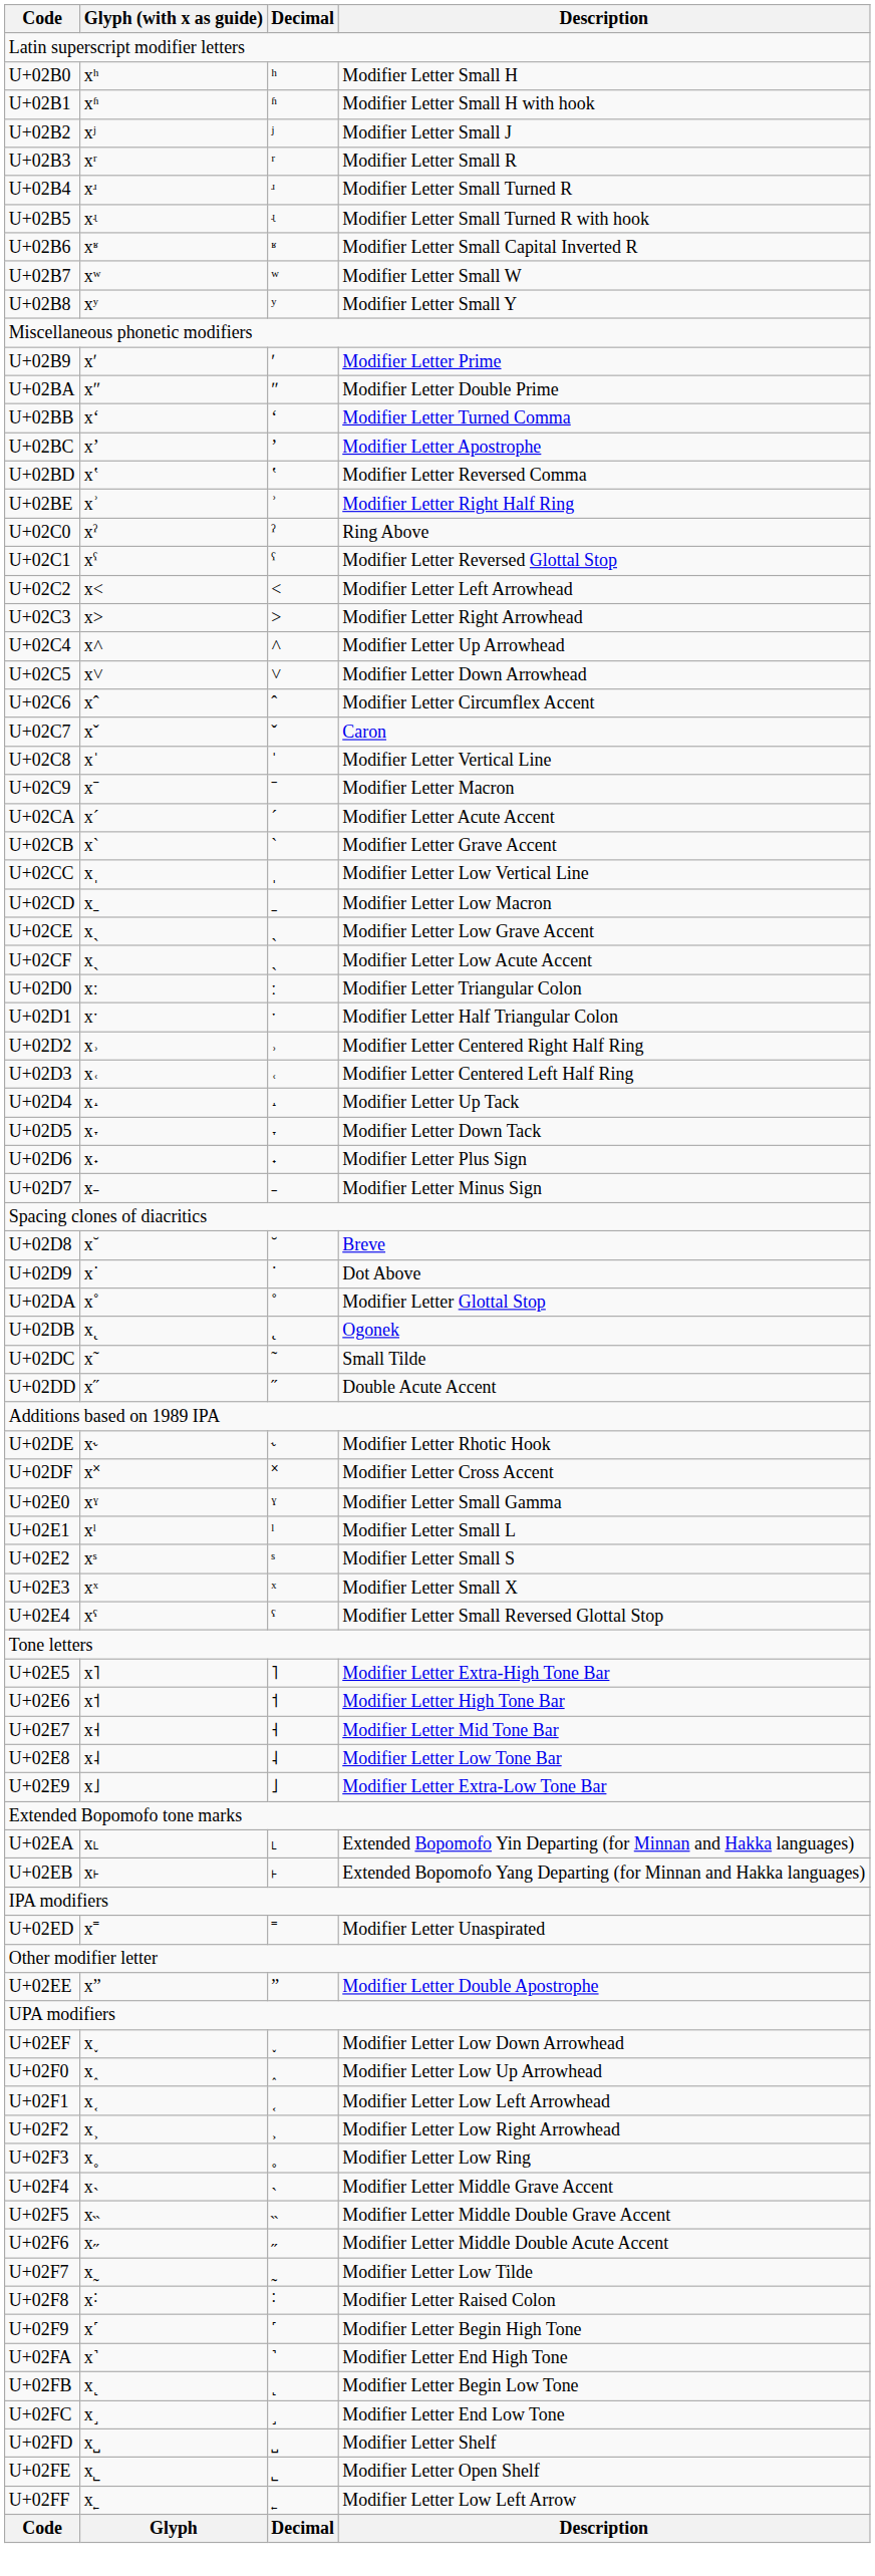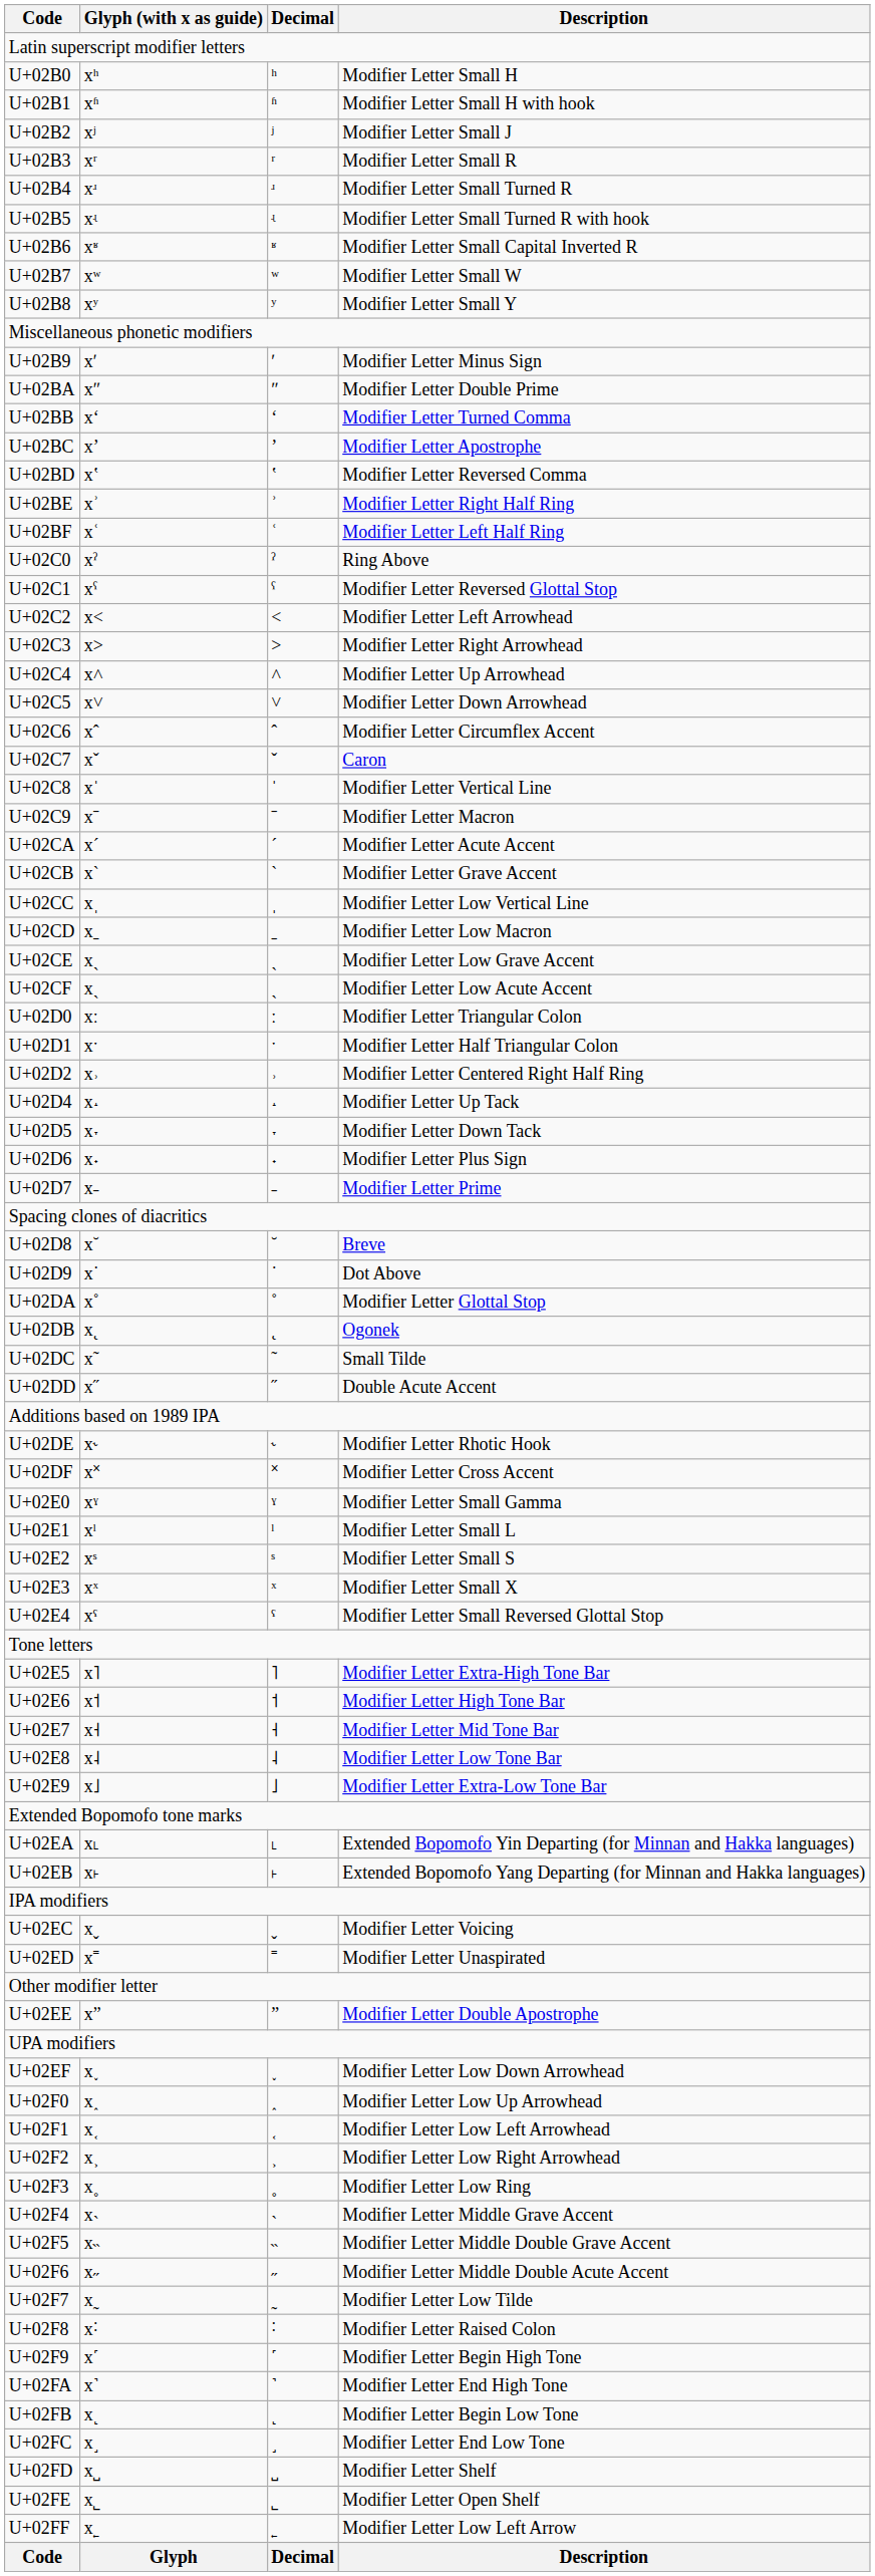 <table class="wikitable sortable collapsible">
 <tr>
 <th>Code</th>
 <th>Glyph (with x as guide)</th>
 <th>Decimal</th>
 <th>Description</th>
 </tr>
 <tr>
 <td colspan="4">Latin superscript modifier letters</td>
 </tr>
 <tr>
 <td>U+02B0</td>
 <td>xʰ</td>
 <td>&#688;</td>
 <td>Modifier Letter Small H</td>
 </tr>
 <tr>
 <td>U+02B1</td>
 <td>xʱ</td>
 <td>&#689;</td>
 <td>Modifier Letter Small H with hook</td>
 </tr>
 <tr>
 <td>U+02B2</td>
 <td>xʲ</td>
 <td>&#690;</td>
 <td>Modifier Letter Small J</td>
 </tr>
 <tr>
 <td>U+02B3</td>
 <td>xʳ</td>
 <td>&#691;</td>
 <td>Modifier Letter Small R</td>
 </tr>
 <tr>
 <td>U+02B4</td>
 <td>xʴ</td>
 <td>&#692;</td>
 <td>Modifier Letter Small Turned R</td>
 </tr>
 <tr>
 <td>U+02B5</td>
 <td>xʵ</td>
 <td>&#693;</td>
 <td>Modifier Letter Small Turned R with hook</td>
 </tr>
 <tr>
 <td>U+02B6</td>
 <td>xʶ</td>
 <td>&#694;</td>
 <td>Modifier Letter Small Capital Inverted R</td>
 </tr>
 <tr>
 <td>U+02B7</td>
 <td>xʷ</td>
 <td>&#695;</td>
 <td>Modifier Letter Small W</td>
 </tr>
 <tr>
 <td>U+02B8</td>
 <td>xʸ</td>
 <td>&#696;</td>
 <td>Modifier Letter Small Y</td>
 </tr>
 <tr>
 <td colspan="4">Miscellaneous phonetic modifiers</td>
 </tr>
 <tr>
 <td>U+02B9</td>
 <td>xʹ</td>
 <td>&#697;</td>
-<td><a href='#'>Modifier Letter Prime</a></td>
+<td>Modifier Letter Minus Sign</td>
 </tr>
 <tr>
 <td>U+02BA</td>
 <td>xʺ</td>
 <td>&#698;</td>
 <td>Modifier Letter Double Prime</td>
 </tr>
 <tr>
 <td>U+02BB</td>
 <td>xʻ</td>
 <td>&#699;</td>
 <td><a href='#'>Modifier Letter Turned Comma</a></td>
 </tr>
 <tr>
 <td>U+02BC</td>
 <td>xʼ</td>
 <td>&#700;</td>
 <td><a href='#'>Modifier Letter Apostrophe</a></td>
 </tr>
 <tr>
 <td>U+02BD</td>
 <td>xʽ</td>
 <td>&#701;</td>
 <td>Modifier Letter Reversed Comma</td>
 </tr>
 <tr>
 <td>U+02BE</td>
 <td>xʾ</td>
 <td>&#702;</td>
 <td><a href='#'>Modifier Letter Right Half Ring</a></td>
+</tr>
+<tr>
+<td>U+02BF</td>
+<td>xʿ</td>
+<td>&#703;</td>
+<td><a href='#'>Modifier Letter Left Half Ring</a></td>
 </tr>
 <tr>
 <td>U+02C0</td>
 <td>xˀ</td>
 <td>&#704;</td>
 <td>Ring Above</td>
 </tr>
 <tr>
 <td>U+02C1</td>
 <td>xˁ</td>
 <td>&#705;</td>
 <td>Modifier Letter Reversed <a href='#'>Glottal Stop</a></td>
 </tr>
 <tr>
 <td>U+02C2</td>
 <td>x˂</td>
 <td>&#706;</td>
 <td>Modifier Letter Left Arrowhead</td>
 </tr>
 <tr>
 <td>U+02C3</td>
 <td>x˃</td>
 <td>&#707;</td>
 <td>Modifier Letter Right Arrowhead</td>
 </tr>
 <tr>
 <td>U+02C4</td>
 <td>x˄</td>
 <td>&#708;</td>
 <td>Modifier Letter Up Arrowhead</td>
 </tr>
 <tr>
 <td>U+02C5</td>
 <td>x˅</td>
 <td>&#709;</td>
 <td>Modifier Letter Down Arrowhead</td>
 </tr>
 <tr>
 <td>U+02C6</td>
 <td>xˆ</td>
 <td>&#710;</td>
 <td>Modifier Letter Circumflex Accent</td>
 </tr>
 <tr>
 <td>U+02C7</td>
 <td>xˇ</td>
 <td>&#711;</td>
 <td><a href='#'>Caron</a></td>
 </tr>
 <tr>
 <td>U+02C8</td>
 <td>xˈ</td>
 <td>&#712;</td>
 <td>Modifier Letter Vertical Line</td>
 </tr>
 <tr>
 <td>U+02C9</td>
 <td>xˉ</td>
 <td>&#713;</td>
 <td>Modifier Letter Macron</td>
 </tr>
 <tr>
 <td>U+02CA</td>
 <td>xˊ</td>
 <td>&#714;</td>
 <td>Modifier Letter Acute Accent</td>
 </tr>
 <tr>
 <td>U+02CB</td>
 <td>xˋ</td>
 <td>&#715;</td>
 <td>Modifier Letter Grave Accent</td>
 </tr>
 <tr>
 <td>U+02CC</td>
 <td>xˌ</td>
 <td>&#716;</td>
 <td>Modifier Letter Low Vertical Line</td>
 </tr>
 <tr>
 <td>U+02CD</td>
 <td>xˍ</td>
 <td>&#717;</td>
 <td>Modifier Letter Low Macron</td>
 </tr>
 <tr>
 <td>U+02CE</td>
 <td>xˎ</td>
 <td>&#718;</td>
 <td>Modifier Letter Low Grave Accent</td>
 </tr>
 <tr>
 <td>U+02CF</td>
 <td>xˏ</td>
 <td>&#719;</td>
 <td>Modifier Letter Low Acute Accent</td>
 </tr>
 <tr>
 <td>U+02D0</td>
 <td>xː</td>
 <td>&#720;</td>
 <td>Modifier Letter Triangular Colon</td>
 </tr>
 <tr>
 <td>U+02D1</td>
 <td>xˑ</td>
 <td>&#721;</td>
 <td>Modifier Letter Half Triangular Colon</td>
 </tr>
 <tr>
 <td>U+02D2</td>
 <td>x˒</td>
 <td>&#722;</td>
 <td>Modifier Letter Centered Right Half Ring</td>
 </tr>
 <tr>
-<td>U+02D3</td>
-<td>x˓</td>
-<td>&#723;</td>
-<td>Modifier Letter Centered Left Half Ring</td>
-</tr>
-<tr>
 <td>U+02D4</td>
 <td>x˔</td>
 <td>&#724;</td>
 <td>Modifier Letter Up Tack</td>
 </tr>
 <tr>
 <td>U+02D5</td>
 <td>x˕</td>
 <td>&#725;</td>
 <td>Modifier Letter Down Tack</td>
 </tr>
 <tr>
 <td>U+02D6</td>
 <td>x˖</td>
 <td>&#726;</td>
 <td>Modifier Letter Plus Sign</td>
 </tr>
 <tr>
 <td>U+02D7</td>
 <td>x˗</td>
 <td>&#727;</td>
-<td>Modifier Letter Minus Sign</td>
+<td><a href='#'>Modifier Letter Prime</a></td>
 </tr>
 <tr>
 <td colspan="4">Spacing clones of diacritics</td>
 </tr>
 <tr>
 <td>U+02D8</td>
 <td>x˘</td>
 <td>&#728;</td>
 <td><a href='#'>Breve</a></td>
 </tr>
 <tr>
 <td>U+02D9</td>
 <td>x˙</td>
 <td>&#729;</td>
 <td>Dot Above</td>
 </tr>
 <tr>
 <td>U+02DA</td>
 <td>x˚</td>
 <td>&#730;</td>
 <td>Modifier Letter <a href='#'>Glottal Stop</a></td>
 </tr>
 <tr>
 <td>U+02DB</td>
 <td>x˛</td>
 <td>&#731;</td>
 <td><a href='#'>Ogonek</a></td>
 </tr>
 <tr>
 <td>U+02DC</td>
 <td>x˜</td>
 <td>&#732;</td>
 <td>Small Tilde</td>
 </tr>
 <tr>
 <td>U+02DD</td>
 <td>x˝</td>
 <td>&#733;</td>
 <td>Double Acute Accent</td>
 </tr>
 <tr>
 <td colspan="4">Additions based on 1989 IPA</td>
 </tr>
 <tr>
 <td>U+02DE</td>
 <td>x˞</td>
 <td>&#734;</td>
 <td>Modifier Letter Rhotic Hook</td>
 </tr>
 <tr>
 <td>U+02DF</td>
 <td>x˟</td>
 <td>&#735;</td>
 <td>Modifier Letter Cross Accent</td>
 </tr>
 <tr>
 <td>U+02E0</td>
 <td>xˠ</td>
 <td>&#736;</td>
 <td>Modifier Letter Small Gamma</td>
 </tr>
 <tr>
 <td>U+02E1</td>
 <td>xˡ</td>
 <td>&#737;</td>
 <td>Modifier Letter Small L</td>
 </tr>
 <tr>
 <td>U+02E2</td>
 <td>xˢ</td>
 <td>&#738;</td>
 <td>Modifier Letter Small S</td>
 </tr>
 <tr>
 <td>U+02E3</td>
 <td>xˣ</td>
 <td>&#739;</td>
 <td>Modifier Letter Small X</td>
 </tr>
 <tr>
 <td>U+02E4</td>
 <td>xˤ</td>
 <td>&#740;</td>
 <td>Modifier Letter Small Reversed Glottal Stop</td>
 </tr>
 <tr>
 <td colspan="4">Tone letters</td>
 </tr>
 <tr>
 <td>U+02E5</td>
 <td>x˥</td>
 <td>&#741;</td>
 <td><a href='#'>Modifier Letter Extra-High Tone Bar</a></td>
 </tr>
 <tr>
 <td>U+02E6</td>
 <td>x˦</td>
 <td>&#742;</td>
 <td><a href='#'>Modifier Letter High Tone Bar</a></td>
 </tr>
 <tr>
 <td>U+02E7</td>
 <td>x˧</td>
 <td>&#743;</td>
 <td><a href='#'>Modifier Letter Mid Tone Bar</a></td>
 </tr>
 <tr>
 <td>U+02E8</td>
 <td>x˨</td>
 <td>&#744;</td>
 <td><a href='#'>Modifier Letter Low Tone Bar</a></td>
 </tr>
 <tr>
 <td>U+02E9</td>
 <td>x˩</td>
 <td>&#745;</td>
 <td><a href='#'>Modifier Letter Extra-Low Tone Bar</a></td>
 </tr>
 <tr>
 <td colspan="4">Extended Bopomofo tone marks</td>
 </tr>
 <tr>
 <td>U+02EA</td>
 <td>x˪</td>
 <td>&#746;</td>
 <td>Extended <a href='#'>Bopomofo</a> Yin Departing (for <a href='#'>Minnan</a> and <a href='#'>Hakka</a> languages)</td>
 </tr>
 <tr>
 <td>U+02EB</td>
 <td>x˫</td>
 <td>&#747;</td>
 <td>Extended Bopomofo Yang Departing (for Minnan and Hakka languages)</td>
 </tr>
 <tr>
 <td colspan="4">IPA modifiers</td>
 </tr>
 <tr>
+<td>U+02EC</td>
+<td>xˬ</td>
+<td>&#748;</td>
+<td>Modifier Letter Voicing</td>
+</tr>
+<tr>
 <td>U+02ED</td>
 <td>x˭</td>
 <td>&#749;</td>
 <td>Modifier Letter Unaspirated</td>
 </tr>
 <tr>
 <td colspan="4">Other modifier letter</td>
 </tr>
 <tr>
 <td>U+02EE</td>
 <td>xˮ</td>
 <td>&#750;</td>
 <td><a href='#'>Modifier Letter Double Apostrophe</a></td>
 </tr>
 <tr>
 <td colspan="4">UPA modifiers</td>
 </tr>
 <tr>
 <td>U+02EF</td>
 <td>x˯</td>
 <td>&#751;</td>
 <td>Modifier Letter Low Down Arrowhead</td>
 </tr>
 <tr>
 <td>U+02F0</td>
 <td>x˰</td>
 <td>&#752;</td>
 <td>Modifier Letter Low Up Arrowhead</td>
 </tr>
 <tr>
 <td>U+02F1</td>
 <td>x˱</td>
 <td>&#753;</td>
 <td>Modifier Letter Low Left Arrowhead</td>
 </tr>
 <tr>
 <td>U+02F2</td>
 <td>x˲</td>
 <td>&#754;</td>
 <td>Modifier Letter Low Right Arrowhead</td>
 </tr>
 <tr>
 <td>U+02F3</td>
 <td>x˳</td>
 <td>&#755;</td>
 <td>Modifier Letter Low Ring</td>
 </tr>
 <tr>
 <td>U+02F4</td>
 <td>x˴</td>
 <td>&#756;</td>
 <td>Modifier Letter Middle Grave Accent</td>
 </tr>
 <tr>
 <td>U+02F5</td>
 <td>x˵</td>
 <td>&#757;</td>
 <td>Modifier Letter Middle Double Grave Accent</td>
 </tr>
 <tr>
 <td>U+02F6</td>
 <td>x˶</td>
 <td>&#758;</td>
 <td>Modifier Letter Middle Double Acute Accent</td>
 </tr>
 <tr>
 <td>U+02F7</td>
 <td>x˷</td>
 <td>&#759;</td>
 <td>Modifier Letter Low Tilde</td>
 </tr>
 <tr>
 <td>U+02F8</td>
 <td>x˸</td>
 <td>&#760;</td>
 <td>Modifier Letter Raised Colon</td>
 </tr>
 <tr>
 <td>U+02F9</td>
 <td>x˹</td>
 <td>&#761;</td>
 <td>Modifier Letter Begin High Tone</td>
 </tr>
 <tr>
 <td>U+02FA</td>
 <td>x˺</td>
 <td>&#762;</td>
 <td>Modifier Letter End High Tone</td>
 </tr>
 <tr>
 <td>U+02FB</td>
 <td>x˻</td>
 <td>&#763;</td>
 <td>Modifier Letter Begin Low Tone</td>
 </tr>
 <tr>
 <td>U+02FC</td>
 <td>x˼</td>
 <td>&#764;</td>
 <td>Modifier Letter End Low Tone</td>
 </tr>
 <tr>
 <td>U+02FD</td>
 <td>x˽</td>
 <td>&#765;</td>
 <td>Modifier Letter Shelf</td>
 </tr>
 <tr>
 <td>U+02FE</td>
 <td>x˾</td>
 <td>&#766;</td>
 <td>Modifier Letter Open Shelf</td>
 </tr>
 <tr>
 <td>U+02FF</td>
 <td>x˿</td>
 <td>&#767;</td>
 <td>Modifier Letter Low Left Arrow</td>
 </tr>
 <tr class="nosort">
 <th>Code</th>
 <th>Glyph</th>
 <th>Decimal</th>
 <th>Description</th>
 </tr>
 </table>
